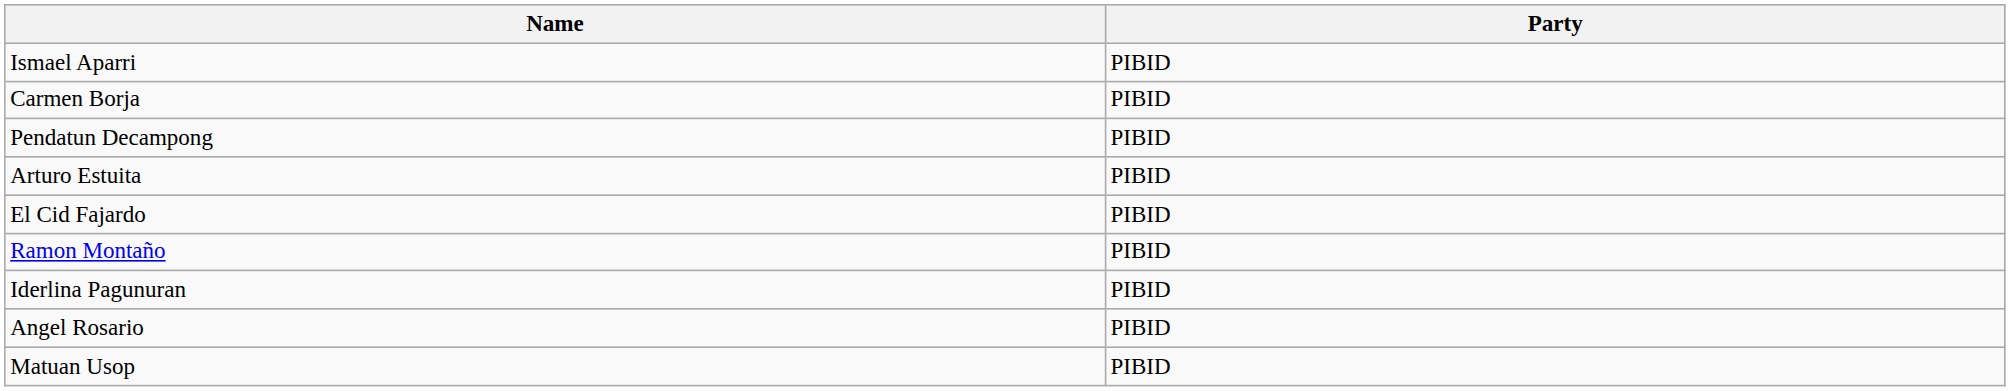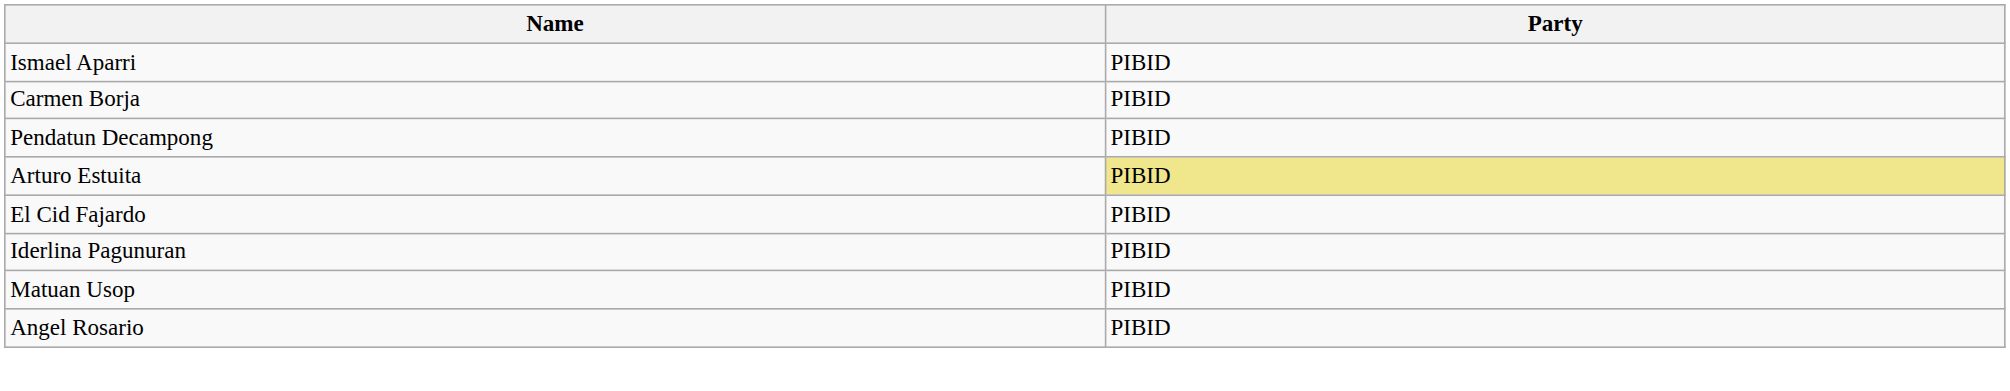 <table class=wikitable style="font-size:90%" width=99%>
 <tr>
 <th width=55%>Name</th>
 <th width=110px>Party</th>
 </tr>
 <tr>
 <td>Ismael Aparri</td>
 <td>PIBID</td>
 </tr>
 <tr>
 <td>Carmen Borja</td>
 <td>PIBID</td>
 </tr>
 <tr>
 <td>Pendatun Decampong</td>
 <td>PIBID</td>
 </tr>
 <tr>
 <td>Arturo Estuita</td>
-<td>PIBID</td>
+<td style="background: khaki;">PIBID</td>
 </tr>
 <tr>
 <td>El Cid Fajardo</td>
-<td>PIBID</td>
-</tr>
-<tr>
-<td><a href='#'>Ramon Montaño</a></td>
 <td>PIBID</td>
 </tr>
 <tr>
 <td>Iderlina Pagunuran</td>
 <td>PIBID</td>
 </tr>
 <tr>
+<td>Matuan Usop</td>
+<td>PIBID</td>
+</tr>
+<tr>
 <td>Angel Rosario</td>
 <td>PIBID</td>
 </tr>
-<tr>
-<td>Matuan Usop</td>
-<td>PIBID</td>
-</tr>
 </table>
